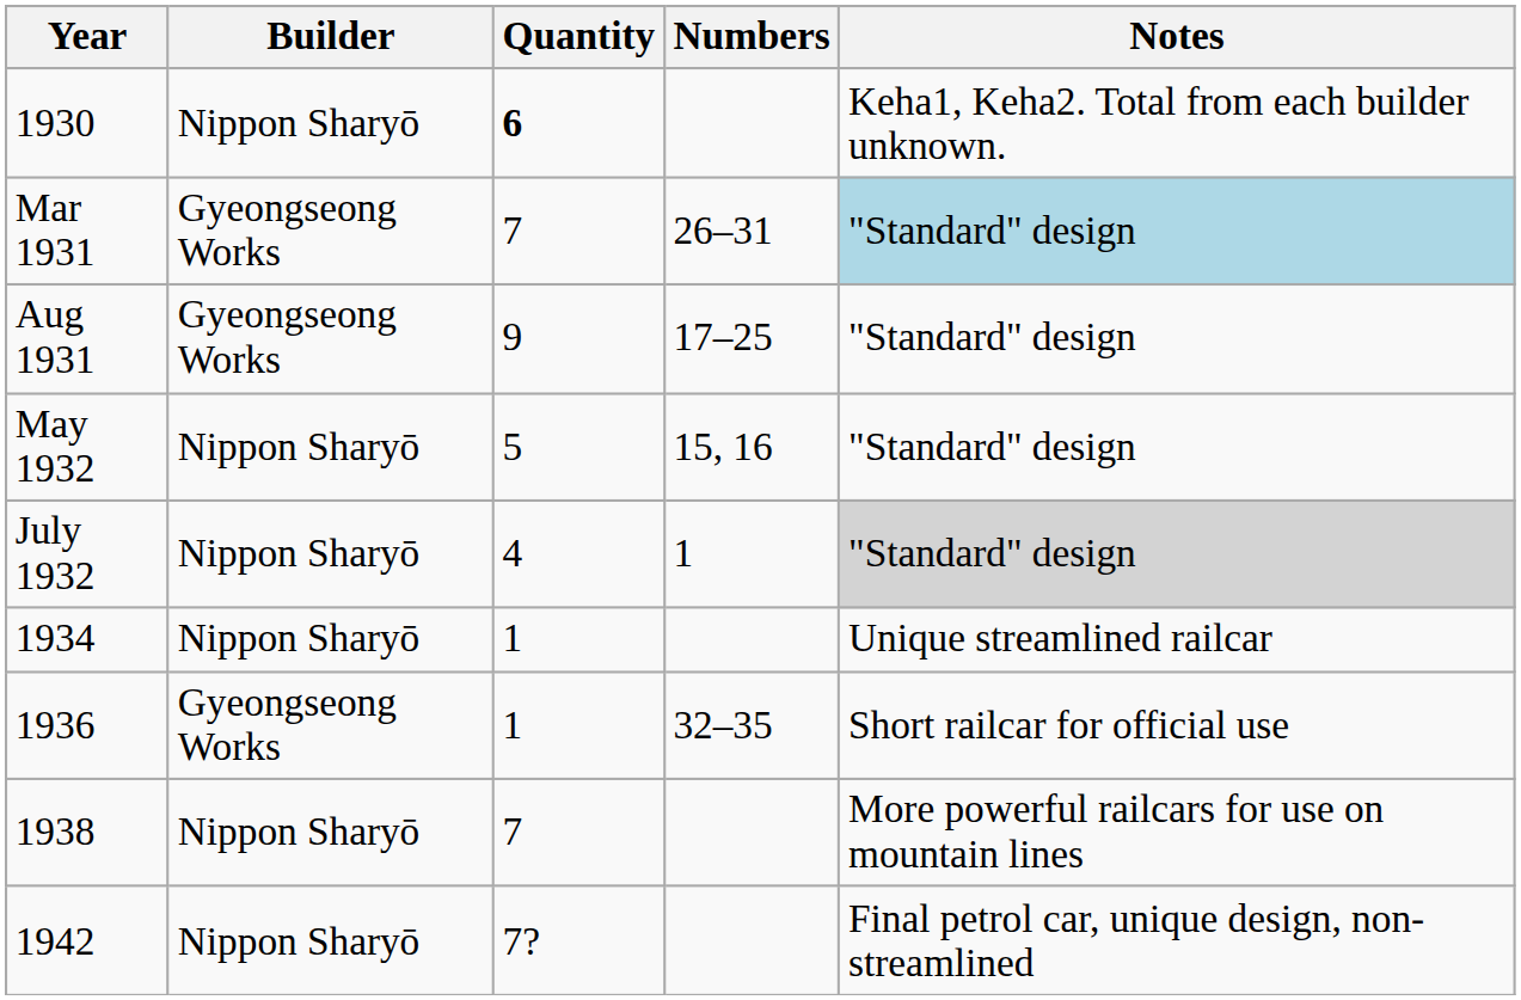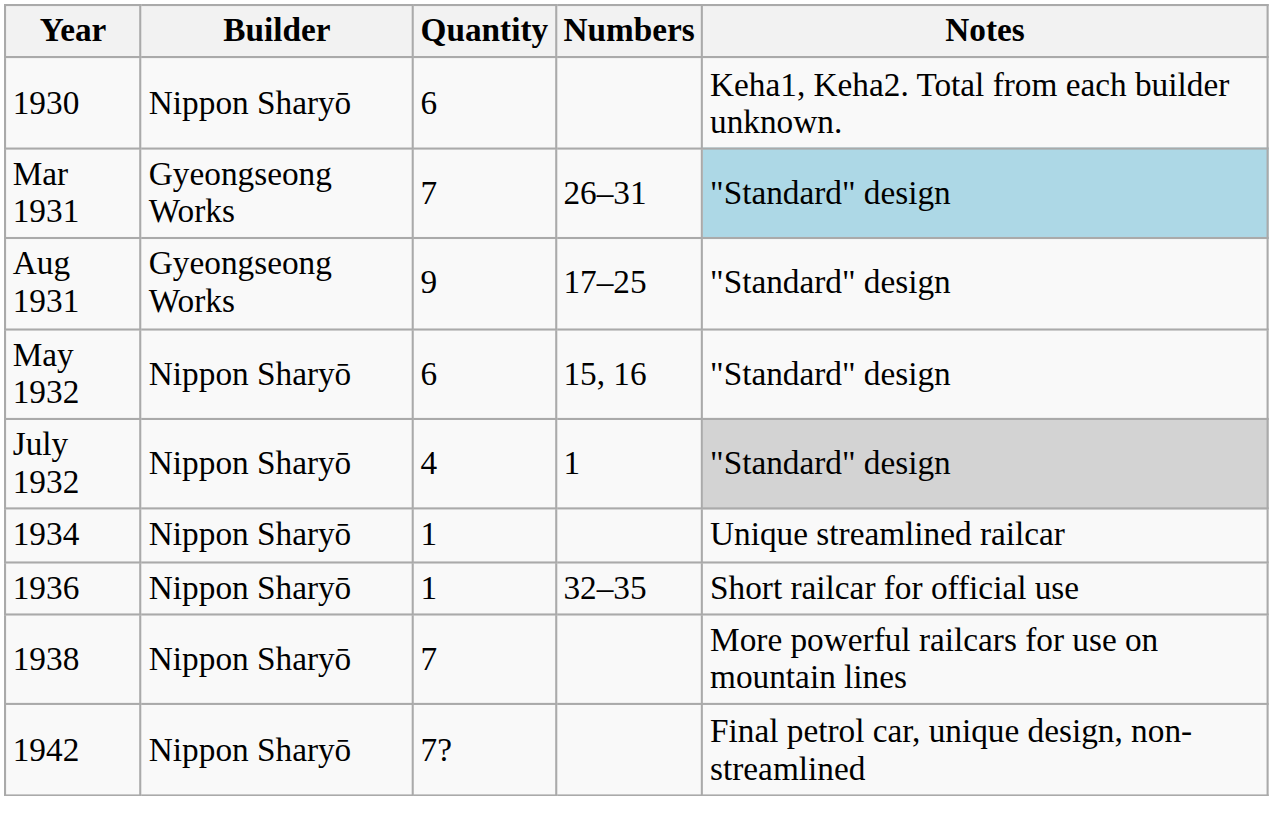 <table class="wikitable">
 <tr>
 <th>Year</th>
 <th>Builder</th>
 <th>Quantity</th>
 <th>Numbers</th>
 <th>Notes</th>
 </tr>
 <tr>
 <td>1930</td>
 <td>Nippon Sharyō</td>
-<td><strong>6</strong></td>
+<td>6</td>
 <td></td>
 <td>Keha1, Keha2. Total from each builder unknown.</td>
 </tr>
 <tr>
 <td>Mar 1931</td>
 <td>Gyeongseong Works</td>
 <td>7</td>
 <td>26–31</td>
 <td style="background: lightblue;">"Standard" design</td>
 </tr>
 <tr>
 <td>Aug 1931</td>
 <td>Gyeongseong Works</td>
 <td>9</td>
 <td>17–25</td>
 <td>"Standard" design</td>
 </tr>
 <tr>
 <td>May 1932</td>
 <td>Nippon Sharyō</td>
-<td>5</td>
+<td>6</td>
 <td>15, 16</td>
 <td>"Standard" design</td>
 </tr>
 <tr>
 <td>July 1932</td>
 <td>Nippon Sharyō</td>
 <td>4</td>
 <td>1</td>
 <td style="background: lightgrey;">"Standard" design</td>
 </tr>
 <tr>
 <td>1934</td>
 <td>Nippon Sharyō</td>
 <td>1</td>
 <td></td>
 <td>Unique streamlined railcar</td>
 </tr>
 <tr>
 <td>1936</td>
-<td>Gyeongseong Works</td>
+<td>Nippon Sharyō</td>
 <td>1</td>
 <td>32–35</td>
 <td>Short railcar for official use</td>
 </tr>
 <tr>
 <td>1938</td>
 <td>Nippon Sharyō</td>
 <td>7</td>
 <td></td>
 <td>More powerful railcars for use on mountain lines</td>
 </tr>
 <tr>
 <td>1942</td>
 <td>Nippon Sharyō</td>
 <td>7?</td>
 <td></td>
 <td>Final petrol car, unique design, non-streamlined</td>
 </tr>
 </table>
